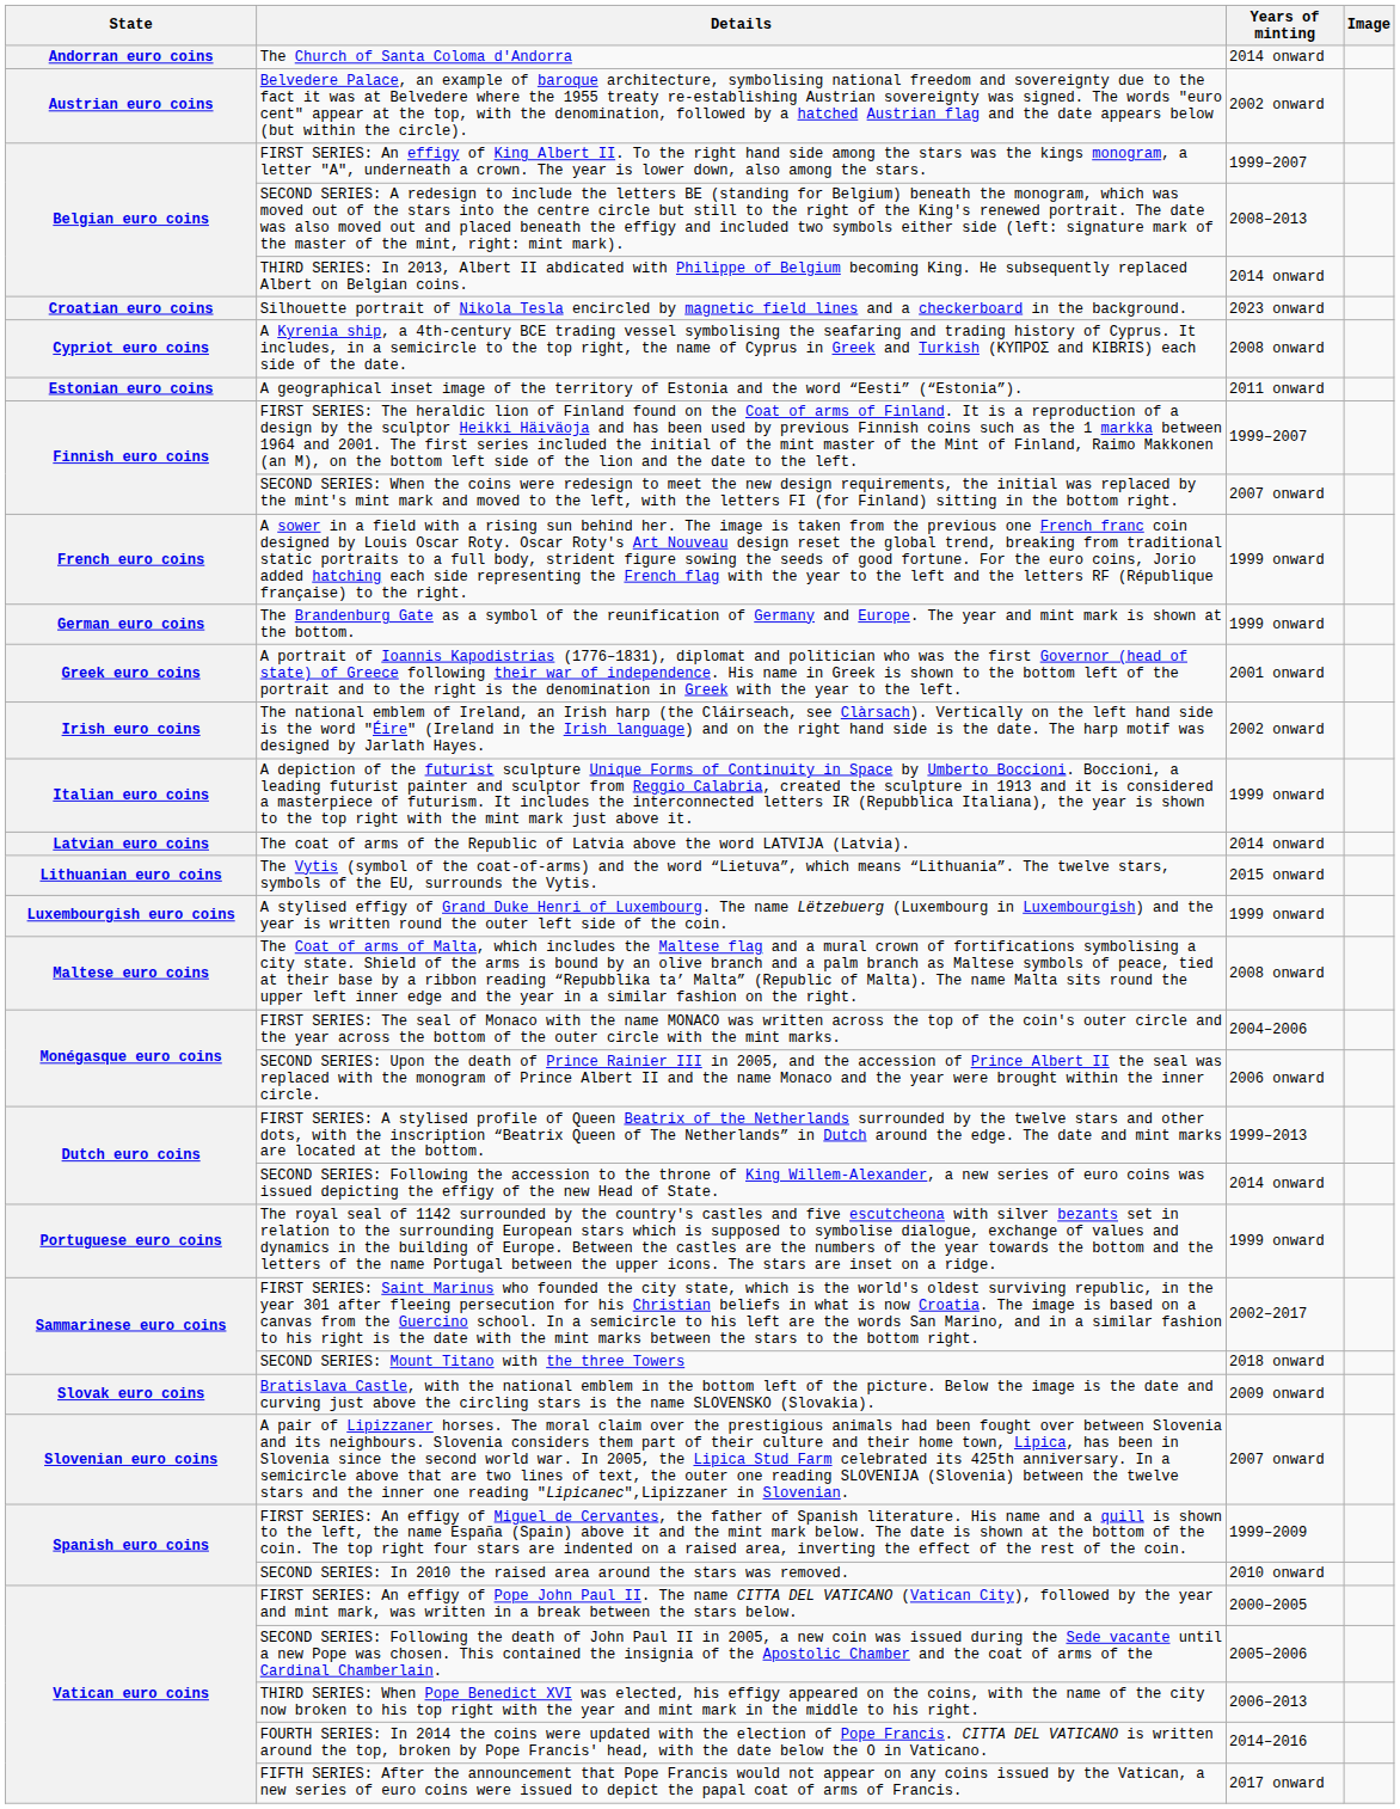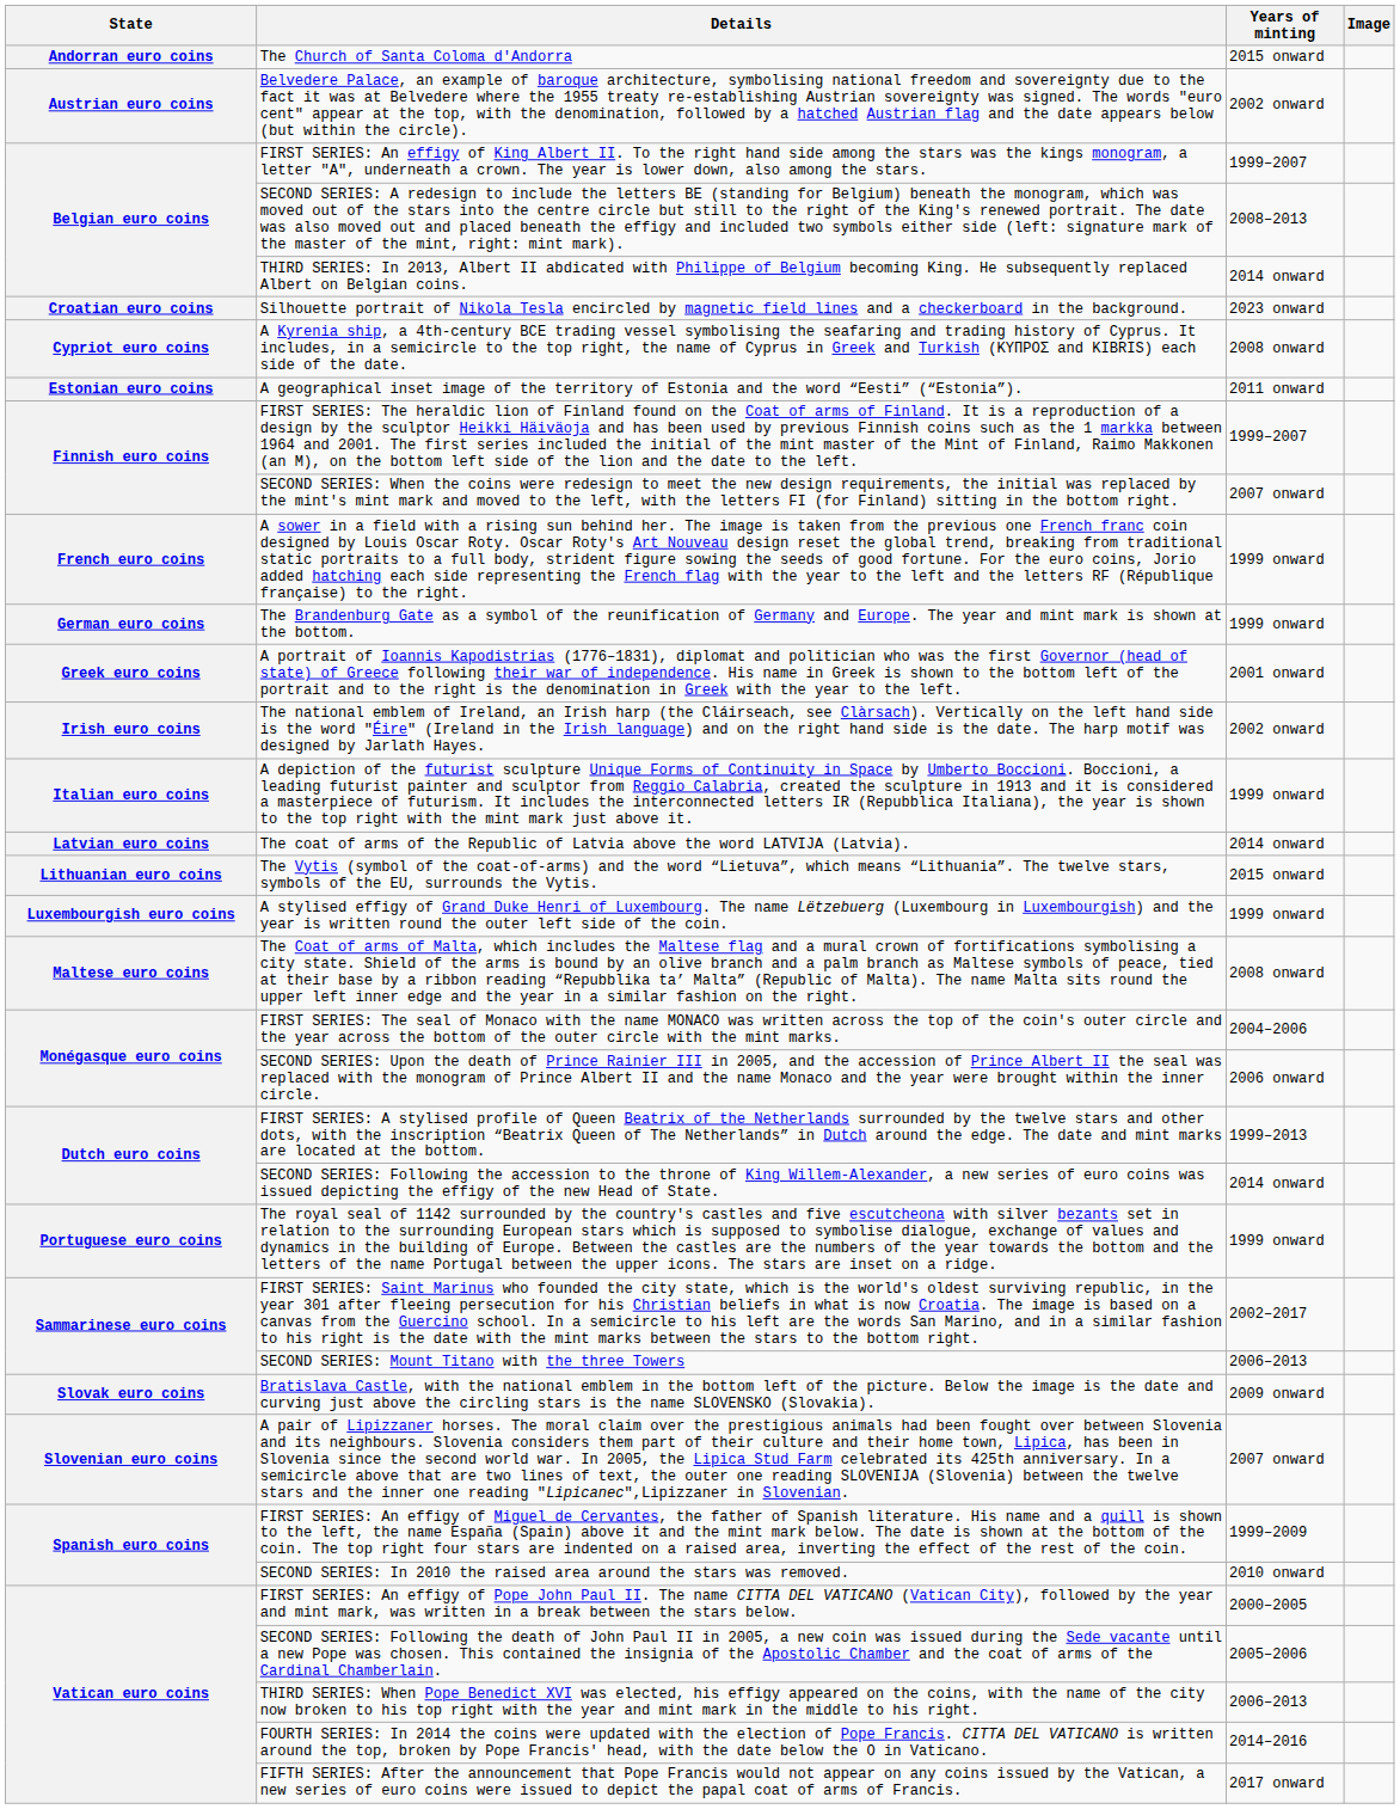 <table class="wikitable">
 <tr>
 <th width=220px>State</th>
 <th>Details</th>
 <th width=100px>Years of minting</th>
 <th>Image</th>
 </tr>
 <tr>
 <th> <a href='#'>Andorran euro coins</a></th>
 <td>The <a href='#'>Church of Santa Coloma d'Andorra</a></td>
-<td>2014 onward</td>
+<td>2015 onward</td>
 <td></td>
 </tr>
 <tr>
 <th> <a href='#'>Austrian euro coins</a></th>
 <td><a href='#'>Belvedere Palace</a>, an example of <a href='#'>baroque</a> architecture, symbolising national freedom and sovereignty due to the fact it was at Belvedere where the 1955 treaty re-establishing Austrian sovereignty was signed. The words "euro cent" appear at the top, with the denomination, followed by a <a href='#'>hatched</a> <a href='#'>Austrian flag</a> and the date appears below (but within the circle).</td>
 <td>2002 onward</td>
 <td></td>
 </tr>
 <tr>
 <th rowspan=3> <a href='#'>Belgian euro coins</a></th>
 <td>FIRST SERIES: An <a href='#'>effigy</a> of <a href='#'>King Albert II</a>. To the right hand side among the stars was the kings <a href='#'>monogram</a>, a letter "A", underneath a crown. The year is lower down, also among the stars.</td>
 <td>1999–2007</td>
 <td></td>
 </tr>
 <tr>
 <td>SECOND SERIES: A redesign to include the letters BE (standing for Belgium) beneath the monogram, which was moved out of the stars into the centre circle but still to the right of the King's renewed portrait. The date was also moved out and placed beneath the effigy and included two symbols either side (left: signature mark of the master of the mint, right: mint mark).</td>
 <td>2008–2013</td>
 <td></td>
 </tr>
 <tr>
 <td>THIRD SERIES: In 2013, Albert II abdicated with <a href='#'>Philippe of Belgium</a> becoming King. He subsequently replaced Albert on Belgian coins.</td>
 <td>2014 onward</td>
 <td></td>
 </tr>
 <tr>
 <th> <a href='#'>Croatian euro coins</a></th>
 <td>Silhouette portrait of <a href='#'>Nikola Tesla</a> encircled by <a href='#'>magnetic field lines</a> and a <a href='#'>checkerboard</a> in the background.</td>
 <td>2023 onward</td>
 <td></td>
 </tr>
 <tr>
 <th> <a href='#'>Cypriot euro coins</a></th>
 <td>A <a href='#'>Kyrenia ship</a>, a 4th-century BCE trading vessel symbolising the seafaring and trading history of Cyprus. It includes, in a semicircle to the top right, the name of Cyprus in <a href='#'>Greek</a> and <a href='#'>Turkish</a> (ΚΥΠΡΟΣ and KIBRIS) each side of the date.</td>
 <td>2008 onward</td>
 <td></td>
 </tr>
 <tr>
 <th> <a href='#'>Estonian euro coins</a></th>
 <td>A geographical inset image of the territory of Estonia and the word “Eesti” (“Estonia”).</td>
 <td>2011 onward</td>
 <td></td>
 </tr>
 <tr>
 <th rowspan=2> <a href='#'>Finnish euro coins</a></th>
 <td>FIRST SERIES: The heraldic lion of Finland found on the <a href='#'>Coat of arms of Finland</a>. It is a reproduction of a design by the sculptor <a href='#'>Heikki Häiväoja</a> and has been used by previous Finnish coins such as the 1 <a href='#'>markka</a> between 1964 and 2001. The first series included the initial of the mint master of the Mint of Finland, Raimo Makkonen (an M), on the bottom left side of the lion and the date to the left.</td>
 <td>1999–2007</td>
 <td></td>
 </tr>
 <tr>
 <td>SECOND SERIES: When the coins were redesign to meet the new design requirements, the initial was replaced by the mint's mint mark and moved to the left, with the letters FI (for Finland) sitting in the bottom right.</td>
 <td>2007 onward</td>
 <td></td>
 </tr>
 <tr>
 <th> <a href='#'>French euro coins</a></th>
 <td>A <a href='#'>sower</a> in a field with a rising sun behind her. The image is taken from the previous one <a href='#'>French franc</a> coin designed by Louis Oscar Roty. Oscar Roty's <a href='#'>Art Nouveau</a> design reset the global trend, breaking from traditional static portraits to a full body, strident figure sowing the seeds of good fortune. For the euro coins, Jorio added <a href='#'>hatching</a> each side representing the <a href='#'>French flag</a> with the year to the left and the letters RF (République française) to the right.</td>
 <td>1999 onward</td>
 <td></td>
 </tr>
 <tr>
 <th> <a href='#'>German euro coins</a></th>
 <td>The <a href='#'>Brandenburg Gate</a> as a symbol of the reunification of <a href='#'>Germany</a> and <a href='#'>Europe</a>. The year and mint mark is shown at the bottom.</td>
 <td>1999 onward</td>
 <td></td>
 </tr>
 <tr>
 <th> <a href='#'>Greek euro coins</a></th>
 <td>A portrait of <a href='#'>Ioannis Kapodistrias</a> (1776–1831), diplomat and politician who was the first <a href='#'>Governor (head of state) of Greece</a> following <a href='#'>their war of independence</a>. His name in Greek is shown to the bottom left of the portrait and to the right is the denomination in <a href='#'>Greek</a> with the year to the left.</td>
 <td>2001 onward</td>
 <td></td>
 </tr>
 <tr>
 <th> <a href='#'>Irish euro coins</a></th>
 <td>The national emblem of Ireland, an Irish harp (the Cláirseach, see <a href='#'>Clàrsach</a>). Vertically on the left hand side is the word "<a href='#'>Éire</a>" (Ireland in the <a href='#'>Irish language</a>) and on the right hand side is the date. The harp motif was designed by Jarlath Hayes.</td>
 <td>2002 onward</td>
 <td></td>
 </tr>
 <tr>
 <th> <a href='#'>Italian euro coins</a></th>
 <td>A depiction of the <a href='#'>futurist</a> sculpture <a href='#'>Unique Forms of Continuity in Space</a> by <a href='#'>Umberto Boccioni</a>. Boccioni, a leading futurist painter and sculptor from <a href='#'>Reggio Calabria</a>, created the sculpture in 1913 and it is considered a masterpiece of futurism. It includes the interconnected letters IR (Repubblica Italiana), the year is shown to the top right with the mint mark just above it.</td>
 <td>1999 onward</td>
 <td></td>
 </tr>
 <tr>
 <th> <a href='#'>Latvian euro coins</a></th>
 <td>The coat of arms of the Republic of Latvia above the word LATVIJA (Latvia).</td>
 <td>2014 onward</td>
 <td></td>
 </tr>
 <tr>
 <th> <a href='#'>Lithuanian euro coins</a></th>
 <td>The <a href='#'>Vytis</a> (symbol of the coat-of-arms) and the word “Lietuva”, which means “Lithuania”. The twelve stars, symbols of the EU, surrounds the Vytis.</td>
 <td>2015 onward</td>
 <td></td>
 </tr>
 <tr>
 <th> <a href='#'>Luxembourgish euro coins</a></th>
 <td>A stylised effigy of <a href='#'>Grand Duke Henri of Luxembourg</a>. The name <em>Lëtzebuerg</em> (Luxembourg in <a href='#'>Luxembourgish</a>) and the year is written round the outer left side of the coin.</td>
 <td>1999 onward</td>
 <td></td>
 </tr>
 <tr>
 <th> <a href='#'>Maltese euro coins</a></th>
 <td>The <a href='#'>Coat of arms of Malta</a>, which includes the <a href='#'>Maltese flag</a> and a mural crown of fortifications symbolising a city state. Shield of the arms is bound by an olive branch and a palm branch as Maltese symbols of peace, tied at their base by a ribbon reading “Repubblika ta’ Malta” (Republic of Malta). The name Malta sits round the upper left inner edge and the year in a similar fashion on the right.</td>
 <td>2008 onward</td>
 <td></td>
 </tr>
 <tr>
 <th rowspan=2> <a href='#'>Monégasque euro coins</a></th>
 <td>FIRST SERIES: The seal of Monaco with the name MONACO was written across the top of the coin's outer circle and the year across the bottom of the outer circle with the mint marks.</td>
 <td>2004–2006</td>
 <td></td>
 </tr>
 <tr>
 <td>SECOND SERIES: Upon the death of <a href='#'>Prince Rainier III</a> in 2005, and the accession of <a href='#'>Prince Albert II</a> the seal was replaced with the monogram of Prince Albert II and the name Monaco and the year were brought within the inner circle.</td>
 <td>2006 onward</td>
 <td></td>
 </tr>
 <tr>
 <th rowspan=2> <a href='#'>Dutch euro coins</a></th>
 <td>FIRST SERIES: A stylised profile of Queen <a href='#'>Beatrix of the Netherlands</a> surrounded by the twelve stars and other dots, with the inscription “Beatrix Queen of The Netherlands” in <a href='#'>Dutch</a> around the edge. The date and mint marks are located at the bottom.</td>
 <td>1999–2013</td>
 <td></td>
 </tr>
 <tr>
 <td>SECOND SERIES: Following the accession to the throne of <a href='#'>King Willem-Alexander</a>, a new series of euro coins was issued depicting the effigy of the new Head of State.</td>
 <td>2014 onward</td>
 <td></td>
 </tr>
 <tr>
 <th> <a href='#'>Portuguese euro coins</a></th>
 <td>The royal seal of 1142 surrounded by the country's castles and five <a href='#'>escutcheona</a> with silver <a href='#'>bezants</a> set in relation to the surrounding European stars which is supposed to symbolise dialogue, exchange of values and dynamics in the building of Europe. Between the castles are the numbers of the year towards the bottom and the letters of the name Portugal between the upper icons. The stars are inset on a ridge.</td>
 <td>1999 onward</td>
 <td></td>
 </tr>
 <tr>
 <th rowspan=2> <a href='#'>Sammarinese euro coins</a></th>
 <td>FIRST SERIES: <a href='#'>Saint Marinus</a> who founded the city state, which is the world's oldest surviving republic, in the year 301 after fleeing persecution for his <a href='#'>Christian</a> beliefs in what is now <a href='#'>Croatia</a>. The image is based on a canvas from the <a href='#'>Guercino</a> school. In a semicircle to his left are the words San Marino, and in a similar fashion to his right is the date with the mint marks between the stars to the bottom right.</td>
 <td>2002–2017</td>
 <td></td>
 </tr>
 <tr>
 <td>SECOND SERIES: <a href='#'>Mount Titano</a> with <a href='#'>the three Towers</a></td>
-<td>2018 onward</td>
+<td>2006–2013</td>
 <td></td>
 </tr>
 <tr>
 <th> <a href='#'>Slovak euro coins</a></th>
 <td><a href='#'>Bratislava Castle</a>, with the national emblem in the bottom left of the picture. Below the image is the date and curving just above the circling stars is the name SLOVENSKO (Slovakia).</td>
 <td>2009 onward</td>
 <td></td>
 </tr>
 <tr>
 <th> <a href='#'>Slovenian euro coins</a></th>
 <td>A pair of <a href='#'>Lipizzaner</a> horses. The moral claim over the prestigious animals had been fought over between Slovenia and its neighbours. Slovenia considers them part of their culture and their home town, <a href='#'>Lipica</a>, has been in Slovenia since the second world war. In 2005, the <a href='#'>Lipica Stud Farm</a> celebrated its 425th anniversary. In a semicircle above that are two lines of text, the outer one reading SLOVENIJA (Slovenia) between the twelve stars and the inner one reading "<em>Lipicanec</em>",Lipizzaner in <a href='#'>Slovenian</a>.</td>
 <td>2007 onward</td>
 <td></td>
 </tr>
 <tr>
 <th rowspan=2> <a href='#'>Spanish euro coins</a></th>
 <td>FIRST SERIES: An effigy of <a href='#'>Miguel de Cervantes</a>, the father of Spanish literature. His name and a <a href='#'>quill</a> is shown to the left, the name España (Spain) above it and the mint mark below. The date is shown at the bottom of the coin. The top right four stars are indented on a raised area, inverting the effect of the rest of the coin.</td>
 <td>1999–2009</td>
 <td></td>
 </tr>
 <tr>
 <td>SECOND SERIES: In 2010 the raised area around the stars was removed.</td>
 <td>2010 onward</td>
 <td></td>
 </tr>
 <tr>
 <th rowspan=5> <a href='#'>Vatican euro coins</a></th>
 <td>FIRST SERIES: An effigy of <a href='#'>Pope John Paul II</a>. The name <em>CITTA DEL VATICANO</em> (<a href='#'>Vatican City</a>), followed by the year and mint mark, was written in a break between the stars below.</td>
 <td>2000–2005</td>
 <td></td>
 </tr>
 <tr>
 <td>SECOND SERIES: Following the death of John Paul II in 2005, a new coin was issued during the <a href='#'>Sede vacante</a> until a new Pope was chosen. This contained the insignia of the <a href='#'>Apostolic Chamber</a> and the coat of arms of the <a href='#'>Cardinal Chamberlain</a>.</td>
 <td>2005–2006</td>
 <td></td>
 </tr>
 <tr>
 <td>THIRD SERIES: When <a href='#'>Pope Benedict XVI</a> was elected, his effigy appeared on the coins, with the name of the city now broken to his top right with the year and mint mark in the middle to his right.</td>
 <td>2006–2013</td>
 <td></td>
 </tr>
 <tr>
 <td>FOURTH SERIES: In 2014 the coins were updated with the election of <a href='#'>Pope Francis</a>. <em>CITTA DEL VATICANO</em> is written around the top, broken by Pope Francis' head, with the date below the O in Vaticano.</td>
 <td>2014–2016</td>
 <td></td>
 </tr>
 <tr>
 <td>FIFTH SERIES: After the announcement that Pope Francis would not appear on any coins issued by the Vatican, a new series of euro coins were issued to depict the papal coat of arms of Francis.</td>
 <td>2017 onward</td>
 <td></td>
 </tr>
 </table>
